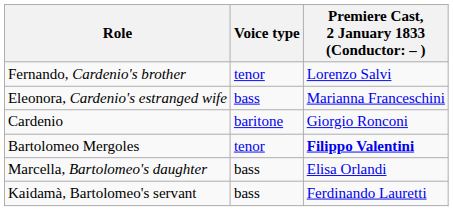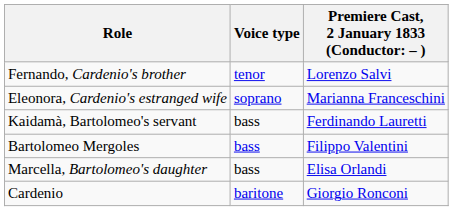 <table class="wikitable">
 <tr>
 <th>Role</th>
 <th>Voice type</th>
 <th>Premiere Cast,<br>2 January 1833<br>(Conductor: – )</th>
 </tr>
 <tr>
 <td>Fernando, <em>Cardenio's brother</em></td>
 <td><a href='#'>tenor</a></td>
 <td><a href='#'>Lorenzo Salvi</a></td>
 </tr>
 <tr>
 <td>Eleonora, <em>Cardenio's estranged wife</em></td>
-<td><a href='#'>bass</a></td>
+<td><a href='#'>soprano</a></td>
 <td><a href='#'>Marianna Franceschini</a></td>
 </tr>
 <tr>
-<td>Cardenio</td>
-<td><a href='#'>baritone</a></td>
-<td><a href='#'>Giorgio Ronconi</a></td>
+<td>Kaidamà, Bartolomeo's servant</td>
+<td>bass</td>
+<td><a href='#'>Ferdinando Lauretti</a></td>
 </tr>
 <tr>
 <td>Bartolomeo Mergoles</td>
-<td><a href='#'>tenor</a></td>
-<td><strong><a href='#'>Filippo Valentini</a></strong></td>
+<td><a href='#'>bass</a></td>
+<td><a href='#'>Filippo Valentini</a></td>
 </tr>
 <tr>
 <td>Marcella, <em>Bartolomeo's daughter</em></td>
 <td>bass</td>
 <td><a href='#'>Elisa Orlandi</a></td>
 </tr>
 <tr>
-<td>Kaidamà, Bartolomeo's servant</td>
-<td>bass</td>
-<td><a href='#'>Ferdinando Lauretti</a></td>
+<td>Cardenio</td>
+<td><a href='#'>baritone</a></td>
+<td><a href='#'>Giorgio Ronconi</a></td>
 </tr>
 </table>
